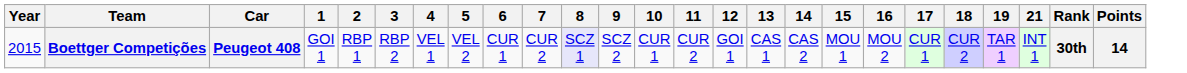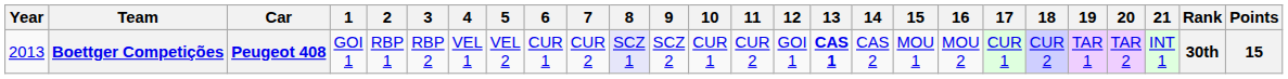 <table class="wikitable" style="text-align:center; font-size:85%">
 <tr>
 <th>Year</th>
 <th>Team</th>
 <th>Car</th>
 <th>1</th>
 <th>2</th>
 <th>3</th>
 <th>4</th>
 <th>5</th>
 <th>6</th>
 <th>7</th>
 <th>8</th>
 <th>9</th>
 <th>10</th>
 <th>11</th>
 <th>12</th>
 <th>13</th>
 <th>14</th>
 <th>15</th>
 <th>16</th>
 <th>17</th>
 <th>18</th>
 <th>19</th>
+<th>20</th>
 <th>21</th>
 <th>Rank</th>
 <th>Points</th>
 </tr>
 <tr>
-<td><a href='#'>2015</a></td>
+<td><a href='#'>2013</a></td>
 <th nowrap><a href='#'>Boettger Competições</a></th>
 <th nowrap><a href='#'>Peugeot 408</a></th>
 <td><a href='#'>GOI<br>1</a></td>
 <td><a href='#'>RBP<br>1</a></td>
 <td><a href='#'>RBP<br>2</a></td>
 <td><a href='#'>VEL<br>1</a></td>
 <td><a href='#'>VEL<br>2</a></td>
 <td><a href='#'>CUR<br>1</a></td>
 <td><a href='#'>CUR<br>2</a></td>
 <td style="background: lavender;"><a href='#'>SCZ<br>1</a></td>
 <td><a href='#'>SCZ<br>2</a></td>
 <td><a href='#'>CUR<br>1</a></td>
 <td><a href='#'>CUR<br>2</a></td>
 <td><a href='#'>GOI<br>1</a></td>
-<td><a href='#'>CAS<br>1</a></td>
+<td><strong><a href='#'>CAS<br>1</a></strong></td>
 <td><a href='#'>CAS<br>2</a></td>
 <td><a href='#'>MOU<br>1</a></td>
 <td><a href='#'>MOU<br>2</a></td>
 <td style="background:#dfffdf;"><a href='#'>CUR<br>1</a><br></td>
 <td style="background:#CFCFFF;"><a href='#'>CUR<br>2</a><br></td>
 <td style="background:#EFCFFF;"><a href='#'>TAR<br>1</a><br></td>
+<td style="background:#EFCFFF;"><a href='#'>TAR<br>2</a><br></td>
 <td style="background:#dfffdf;"><a href='#'>INT<br>1</a><br></td>
 <th>30th</th>
-<th>14</th>
+<th>15</th>
 </tr>
 </table>
